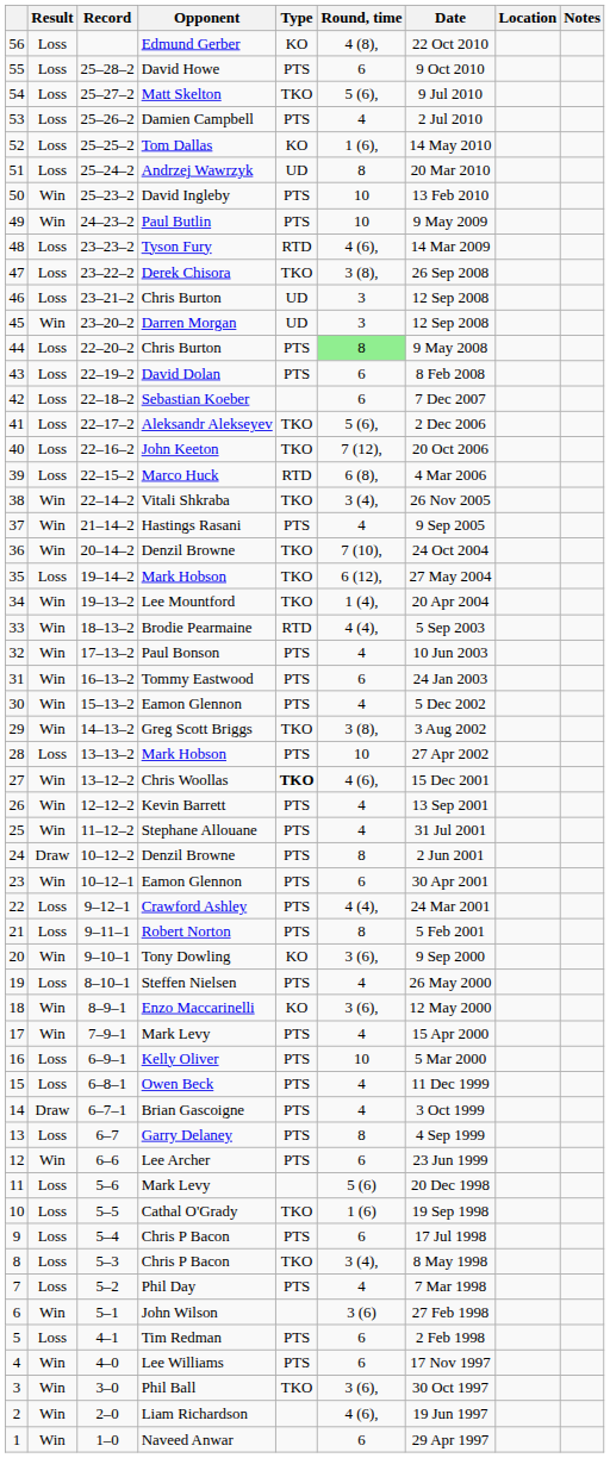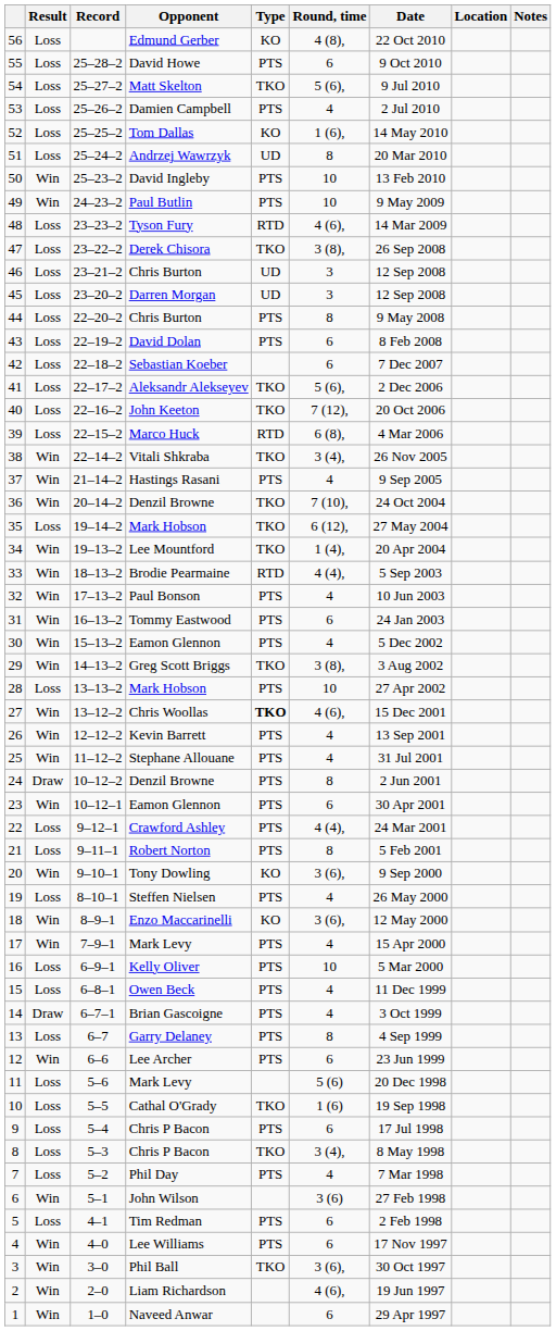 <table class="wikitable" style="text-align:center; font-size:95%">
 <tr>
 <th></th>
 <th>Result</th>
 <th>Record</th>
 <th>Opponent</th>
 <th>Type</th>
 <th>Round, time</th>
 <th>Date</th>
 <th>Location</th>
 <th>Notes</th>
 </tr>
 <tr>
 <td>56</td>
 <td>Loss</td>
 <td></td>
 <td style="text-align:left;"><a href='#'>Edmund Gerber</a></td>
 <td>KO</td>
 <td>4 (8), </td>
 <td>22 Oct 2010</td>
 <td style="text-align:left;"></td>
 <td></td>
 </tr>
 <tr>
 <td>55</td>
 <td>Loss</td>
 <td>25–28–2</td>
 <td style="text-align:left;">David Howe</td>
 <td>PTS</td>
 <td>6</td>
 <td>9 Oct 2010</td>
 <td style="text-align:left;"></td>
 <td></td>
 </tr>
 <tr>
 <td>54</td>
 <td>Loss</td>
 <td>25–27–2</td>
 <td style="text-align:left;"><a href='#'>Matt Skelton</a></td>
 <td>TKO</td>
 <td>5 (6), </td>
 <td>9 Jul 2010</td>
 <td style="text-align:left;"></td>
 <td></td>
 </tr>
 <tr>
 <td>53</td>
 <td>Loss</td>
 <td>25–26–2</td>
 <td style="text-align:left;">Damien Campbell</td>
 <td>PTS</td>
 <td>4</td>
 <td>2 Jul 2010</td>
 <td style="text-align:left;"></td>
 <td></td>
 </tr>
 <tr>
 <td>52</td>
 <td>Loss</td>
 <td>25–25–2</td>
 <td style="text-align:left;"><a href='#'>Tom Dallas</a></td>
 <td>KO</td>
 <td>1 (6), </td>
 <td>14 May 2010</td>
 <td style="text-align:left;"></td>
 <td></td>
 </tr>
 <tr>
 <td>51</td>
 <td>Loss</td>
 <td>25–24–2</td>
 <td style="text-align:left;"><a href='#'>Andrzej Wawrzyk</a></td>
 <td>UD</td>
 <td>8</td>
 <td>20 Mar 2010</td>
 <td style="text-align:left;"></td>
 <td></td>
 </tr>
 <tr>
 <td>50</td>
 <td>Win</td>
 <td>25–23–2</td>
 <td style="text-align:left;">David Ingleby</td>
 <td>PTS</td>
 <td>10</td>
 <td>13 Feb 2010</td>
 <td style="text-align:left;"></td>
 <td></td>
 </tr>
 <tr>
 <td>49</td>
 <td>Win</td>
 <td>24–23–2</td>
 <td style="text-align:left;"><a href='#'>Paul Butlin</a></td>
 <td>PTS</td>
 <td>10</td>
 <td>9 May 2009</td>
 <td style="text-align:left;"></td>
 <td style="text-align:left;"></td>
 </tr>
 <tr>
 <td>48</td>
 <td>Loss</td>
 <td>23–23–2</td>
 <td style="text-align:left;"><a href='#'>Tyson Fury</a></td>
 <td>RTD</td>
 <td>4 (6), </td>
 <td>14 Mar 2009</td>
 <td style="text-align:left;"></td>
 <td></td>
 </tr>
 <tr>
 <td>47</td>
 <td>Loss</td>
 <td>23–22–2</td>
 <td style="text-align:left;"><a href='#'>Derek Chisora</a></td>
 <td>TKO</td>
 <td>3 (8), </td>
 <td>26 Sep 2008</td>
 <td style="text-align:left;"></td>
 <td></td>
 </tr>
 <tr>
 <td>46</td>
 <td>Loss</td>
 <td>23–21–2</td>
 <td style="text-align:left;">Chris Burton</td>
 <td>UD</td>
 <td>3</td>
 <td>12 Sep 2008</td>
 <td style="text-align:left;"></td>
 <td style="text-align:left;"></td>
 </tr>
 <tr>
 <td>45</td>
-<td>Win</td>
+<td>Loss</td>
 <td>23–20–2</td>
 <td style="text-align:left;"><a href='#'>Darren Morgan</a></td>
 <td>UD</td>
 <td>3</td>
 <td>12 Sep 2008</td>
 <td style="text-align:left;"></td>
 <td style="text-align:left;"></td>
 </tr>
 <tr>
 <td>44</td>
 <td>Loss</td>
 <td>22–20–2</td>
 <td style="text-align:left;">Chris Burton</td>
 <td>PTS</td>
-<td style="background: lightgreen;">8</td>
+<td>8</td>
 <td>9 May 2008</td>
 <td style="text-align:left;"></td>
 <td></td>
 </tr>
 <tr>
 <td>43</td>
 <td>Loss</td>
 <td>22–19–2</td>
 <td style="text-align:left;"><a href='#'>David Dolan</a></td>
 <td>PTS</td>
 <td>6</td>
 <td>8 Feb 2008</td>
 <td style="text-align:left;"></td>
 <td></td>
 </tr>
 <tr>
 <td>42</td>
 <td>Loss</td>
 <td>22–18–2</td>
 <td style="text-align:left;"><a href='#'>Sebastian Koeber</a></td>
 <td></td>
 <td>6</td>
 <td>7 Dec 2007</td>
 <td style="text-align:left;"></td>
 <td></td>
 </tr>
 <tr>
 <td>41</td>
 <td>Loss</td>
 <td>22–17–2</td>
 <td style="text-align:left;"><a href='#'>Aleksandr Alekseyev</a></td>
 <td>TKO</td>
 <td>5 (6), </td>
 <td>2 Dec 2006</td>
 <td style="text-align:left;"></td>
 <td></td>
 </tr>
 <tr>
 <td>40</td>
 <td>Loss</td>
 <td>22–16–2</td>
 <td style="text-align:left;"><a href='#'>John Keeton</a></td>
 <td>TKO</td>
 <td>7 (12), </td>
 <td>20 Oct 2006</td>
 <td style="text-align:left;"></td>
 <td style="text-align:left;"></td>
 </tr>
 <tr>
 <td>39</td>
 <td>Loss</td>
 <td>22–15–2</td>
 <td style="text-align:left;"><a href='#'>Marco Huck</a></td>
 <td>RTD</td>
 <td>6 (8), </td>
 <td>4 Mar 2006</td>
 <td style="text-align:left;"></td>
 <td></td>
 </tr>
 <tr>
 <td>38</td>
 <td>Win</td>
 <td>22–14–2</td>
 <td style="text-align:left;">Vitali Shkraba</td>
 <td>TKO</td>
 <td>3 (4), </td>
 <td>26 Nov 2005</td>
 <td style="text-align:left;"></td>
 <td></td>
 </tr>
 <tr>
 <td>37</td>
 <td>Win</td>
 <td>21–14–2</td>
 <td style="text-align:left;">Hastings Rasani</td>
 <td>PTS</td>
 <td>4</td>
 <td>9 Sep 2005</td>
 <td style="text-align:left;"></td>
 <td></td>
 </tr>
 <tr>
 <td>36</td>
 <td>Win</td>
 <td>20–14–2</td>
 <td style="text-align:left;">Denzil Browne</td>
 <td>TKO</td>
 <td>7 (10), </td>
 <td>24 Oct 2004</td>
 <td style="text-align:left;"></td>
 <td></td>
 </tr>
 <tr>
 <td>35</td>
 <td>Loss</td>
 <td>19–14–2</td>
 <td style="text-align:left;"><a href='#'>Mark Hobson</a></td>
 <td>TKO</td>
 <td>6 (12), </td>
 <td>27 May 2004</td>
 <td style="text-align:left;"></td>
 <td style="text-align:left;"></td>
 </tr>
 <tr>
 <td>34</td>
 <td>Win</td>
 <td>19–13–2</td>
 <td style="text-align:left;">Lee Mountford</td>
 <td>TKO</td>
 <td>1 (4), </td>
 <td>20 Apr 2004</td>
 <td style="text-align:left;"></td>
 <td></td>
 </tr>
 <tr>
 <td>33</td>
 <td>Win</td>
 <td>18–13–2</td>
 <td style="text-align:left;">Brodie Pearmaine</td>
 <td>RTD</td>
 <td>4 (4), </td>
 <td>5 Sep 2003</td>
 <td style="text-align:left;"></td>
 <td></td>
 </tr>
 <tr>
 <td>32</td>
 <td>Win</td>
 <td>17–13–2</td>
 <td style="text-align:left;">Paul Bonson</td>
 <td>PTS</td>
 <td>4</td>
 <td>10 Jun 2003</td>
 <td style="text-align:left;"></td>
 <td></td>
 </tr>
 <tr>
 <td>31</td>
 <td>Win</td>
 <td>16–13–2</td>
 <td style="text-align:left;">Tommy Eastwood</td>
 <td>PTS</td>
 <td>6</td>
 <td>24 Jan 2003</td>
 <td style="text-align:left;"></td>
 <td></td>
 </tr>
 <tr>
 <td>30</td>
 <td>Win</td>
 <td>15–13–2</td>
 <td style="text-align:left;">Eamon Glennon</td>
 <td>PTS</td>
 <td>4</td>
 <td>5 Dec 2002</td>
 <td style="text-align:left;"></td>
 <td></td>
 </tr>
 <tr>
 <td>29</td>
 <td>Win</td>
 <td>14–13–2</td>
 <td style="text-align:left;">Greg Scott Briggs</td>
 <td>TKO</td>
 <td>3 (8), </td>
 <td>3 Aug 2002</td>
 <td style="text-align:left;"></td>
 <td></td>
 </tr>
 <tr>
 <td>28</td>
 <td>Loss</td>
 <td>13–13–2</td>
 <td style="text-align:left;"><a href='#'>Mark Hobson</a></td>
 <td>PTS</td>
 <td>10</td>
 <td>27 Apr 2002</td>
 <td style="text-align:left;"></td>
 <td></td>
 </tr>
 <tr>
 <td>27</td>
 <td>Win</td>
 <td>13–12–2</td>
 <td style="text-align:left;">Chris Woollas</td>
 <td><strong>TKO</strong></td>
 <td>4 (6), </td>
 <td>15 Dec 2001</td>
 <td style="text-align:left;"></td>
 <td></td>
 </tr>
 <tr>
 <td>26</td>
 <td>Win</td>
 <td>12–12–2</td>
 <td style="text-align:left;">Kevin Barrett</td>
 <td>PTS</td>
 <td>4</td>
 <td>13 Sep 2001</td>
 <td style="text-align:left;"></td>
 <td></td>
 </tr>
 <tr>
 <td>25</td>
 <td>Win</td>
 <td>11–12–2</td>
 <td style="text-align:left;">Stephane Allouane</td>
 <td>PTS</td>
 <td>4</td>
 <td>31 Jul 2001</td>
 <td style="text-align:left;"></td>
 <td></td>
 </tr>
 <tr>
 <td>24</td>
 <td>Draw</td>
 <td>10–12–2</td>
 <td style="text-align:left;">Denzil Browne</td>
 <td>PTS</td>
 <td>8</td>
 <td>2 Jun 2001</td>
 <td style="text-align:left;"></td>
 <td></td>
 </tr>
 <tr>
 <td>23</td>
 <td>Win</td>
 <td>10–12–1</td>
 <td style="text-align:left;">Eamon Glennon</td>
 <td>PTS</td>
 <td>6</td>
 <td>30 Apr 2001</td>
 <td style="text-align:left;"></td>
 <td></td>
 </tr>
 <tr>
 <td>22</td>
 <td>Loss</td>
 <td>9–12–1</td>
 <td style="text-align:left;"><a href='#'>Crawford Ashley</a></td>
 <td>PTS</td>
 <td>4 (4), </td>
 <td>24 Mar 2001</td>
 <td style="text-align:left;"></td>
 <td></td>
 </tr>
 <tr>
 <td>21</td>
 <td>Loss</td>
 <td>9–11–1</td>
 <td style="text-align:left;"><a href='#'>Robert Norton</a></td>
 <td>PTS</td>
 <td>8</td>
 <td>5 Feb 2001</td>
 <td style="text-align:left;"></td>
 <td></td>
 </tr>
 <tr>
 <td>20</td>
 <td>Win</td>
 <td>9–10–1</td>
 <td style="text-align:left;">Tony Dowling</td>
 <td>KO</td>
 <td>3 (6), </td>
 <td>9 Sep 2000</td>
 <td style="text-align:left;"></td>
 <td></td>
 </tr>
 <tr>
 <td>19</td>
 <td>Loss</td>
 <td>8–10–1</td>
 <td style="text-align:left;">Steffen Nielsen</td>
 <td>PTS</td>
 <td>4</td>
 <td>26 May 2000</td>
 <td style="text-align:left;"></td>
 <td></td>
 </tr>
 <tr>
 <td>18</td>
 <td>Win</td>
 <td>8–9–1</td>
 <td style="text-align:left;"><a href='#'>Enzo Maccarinelli</a></td>
 <td>KO</td>
 <td>3 (6), </td>
 <td>12 May 2000</td>
 <td style="text-align:left;"></td>
 <td></td>
 </tr>
 <tr>
 <td>17</td>
 <td>Win</td>
 <td>7–9–1</td>
 <td style="text-align:left;">Mark Levy</td>
 <td>PTS</td>
 <td>4</td>
 <td>15 Apr 2000</td>
 <td style="text-align:left;"></td>
 <td></td>
 </tr>
 <tr>
 <td>16</td>
 <td>Loss</td>
 <td>6–9–1</td>
 <td style="text-align:left;"><a href='#'>Kelly Oliver</a></td>
 <td>PTS</td>
 <td>10</td>
 <td>5 Mar 2000</td>
 <td style="text-align:left;"></td>
 <td></td>
 </tr>
 <tr>
 <td>15</td>
 <td>Loss</td>
 <td>6–8–1</td>
 <td style="text-align:left;"><a href='#'>Owen Beck</a></td>
 <td>PTS</td>
 <td>4</td>
 <td>11 Dec 1999</td>
 <td style="text-align:left;"></td>
 <td></td>
 </tr>
 <tr>
 <td>14</td>
 <td>Draw</td>
 <td>6–7–1</td>
 <td style="text-align:left;">Brian Gascoigne</td>
 <td>PTS</td>
 <td>4</td>
 <td>3 Oct 1999</td>
 <td style="text-align:left;"></td>
 <td></td>
 </tr>
 <tr>
 <td>13</td>
 <td>Loss</td>
 <td>6–7</td>
 <td style="text-align:left;"><a href='#'>Garry Delaney</a></td>
 <td>PTS</td>
 <td>8</td>
 <td>4 Sep 1999</td>
 <td style="text-align:left;"></td>
 <td></td>
 </tr>
 <tr>
 <td>12</td>
 <td>Win</td>
 <td>6–6</td>
 <td style="text-align:left;">Lee Archer</td>
 <td>PTS</td>
 <td>6</td>
 <td>23 Jun 1999</td>
 <td style="text-align:left;"></td>
 <td></td>
 </tr>
 <tr>
 <td>11</td>
 <td>Loss</td>
 <td>5–6</td>
 <td style="text-align:left;">Mark Levy</td>
 <td></td>
 <td>5 (6)</td>
 <td>20 Dec 1998</td>
 <td style="text-align:left;"></td>
 <td></td>
 </tr>
 <tr>
 <td>10</td>
 <td>Loss</td>
 <td>5–5</td>
 <td style="text-align:left;">Cathal O'Grady</td>
 <td>TKO</td>
 <td>1 (6)</td>
 <td>19 Sep 1998</td>
 <td style="text-align:left;"></td>
 <td></td>
 </tr>
 <tr>
 <td>9</td>
 <td>Loss</td>
 <td>5–4</td>
 <td style="text-align:left;">Chris P Bacon</td>
 <td>PTS</td>
 <td>6</td>
 <td>17 Jul 1998</td>
 <td style="text-align:left;"></td>
 <td></td>
 </tr>
 <tr>
 <td>8</td>
 <td>Loss</td>
 <td>5–3</td>
 <td style="text-align:left;">Chris P Bacon</td>
 <td>TKO</td>
 <td>3 (4), </td>
 <td>8 May 1998</td>
 <td style="text-align:left;"></td>
 <td></td>
 </tr>
 <tr>
 <td>7</td>
 <td>Loss</td>
 <td>5–2</td>
 <td style="text-align:left;">Phil Day</td>
 <td>PTS</td>
 <td>4</td>
 <td>7 Mar 1998</td>
 <td style="text-align:left;"></td>
 <td></td>
 </tr>
 <tr>
 <td>6</td>
 <td>Win</td>
 <td>5–1</td>
 <td style="text-align:left;">John Wilson</td>
 <td></td>
 <td>3 (6)</td>
 <td>27 Feb 1998</td>
 <td style="text-align:left;"></td>
 <td></td>
 </tr>
 <tr>
 <td>5</td>
 <td>Loss</td>
 <td>4–1</td>
 <td style="text-align:left;">Tim Redman</td>
 <td>PTS</td>
 <td>6</td>
 <td>2 Feb 1998</td>
 <td style="text-align:left;"></td>
 <td></td>
 </tr>
 <tr>
 <td>4</td>
 <td>Win</td>
 <td>4–0</td>
 <td style="text-align:left;">Lee Williams</td>
 <td>PTS</td>
 <td>6</td>
 <td>17 Nov 1997</td>
 <td style="text-align:left;"></td>
 <td></td>
 </tr>
 <tr>
 <td>3</td>
 <td>Win</td>
 <td>3–0</td>
 <td style="text-align:left;">Phil Ball</td>
 <td>TKO</td>
 <td>3 (6), </td>
 <td>30 Oct 1997</td>
 <td style="text-align:left;"></td>
 <td></td>
 </tr>
 <tr>
 <td>2</td>
 <td>Win</td>
 <td>2–0</td>
 <td style="text-align:left;">Liam Richardson</td>
 <td></td>
 <td>4 (6), </td>
 <td>19 Jun 1997</td>
 <td style="text-align:left;"></td>
 <td></td>
 </tr>
 <tr>
 <td>1</td>
 <td>Win</td>
 <td>1–0</td>
 <td style="text-align:left;">Naveed Anwar</td>
 <td></td>
 <td>6</td>
 <td>29 Apr 1997</td>
 <td style="text-align:left;"></td>
 <td></td>
 </tr>
 </table>
